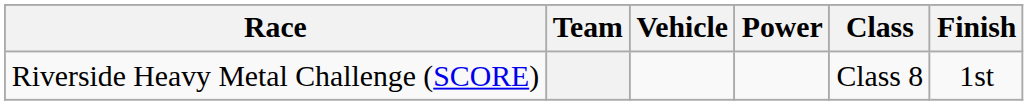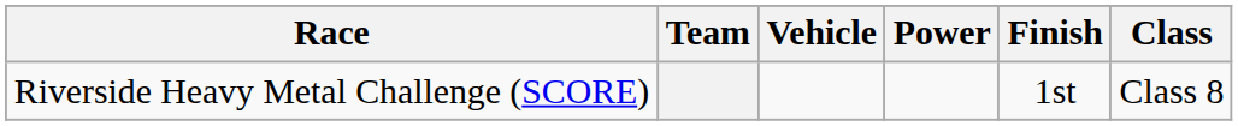 <table class="wikitable">
 <tr>
 <th>Race</th>
 <th>Team</th>
 <th>Vehicle</th>
 <th>Power</th>
+<th>Finish</th>
 <th>Class</th>
-<th>Finish</th>
 </tr>
 <tr>
 <td>Riverside Heavy Metal Challenge (<a href='#'>SCORE</a>)</td>
 <th></th>
 <td></td>
 <td></td>
+<td align=center>1st</td>
 <td align=center>Class 8</td>
-<td align=center>1st</td>
 </tr>
 </table>
